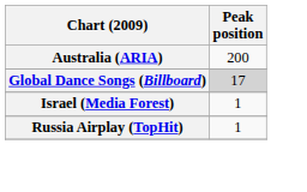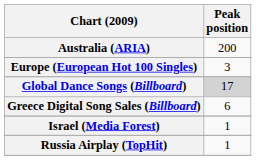 <table class="wikitable sortable plainrowheaders" style="text-align:center">
 <tr>
 <th scope="col">Chart (2009)</th>
 <th scope="col">Peak<br>position</th>
 </tr>
 <tr>
 <th scope="row">Australia (<a href='#'>ARIA</a>)</th>
 <td>200</td>
 </tr>
 <tr>
 </tr>
 <tr>
 </tr>
 <tr>
 </tr>
 <tr>
 </tr>
 <tr>
+<th scope="row">Europe (<a href='#'>European Hot 100 Singles</a>)</th>
+<td>3</td>
+</tr>
+<tr>
 </tr>
 <tr>
 </tr>
 <tr>
 <th scope="row"><a href='#'>Global Dance Songs</a> (<em><a href='#'>Billboard</a></em>)</th>
 <td style="background: lightgrey;">17</td>
+</tr>
+<tr>
+<th scope="row">Greece Digital Song Sales (<em><a href='#'>Billboard</a></em>)</th>
+<td>6</td>
 </tr>
 <tr>
 </tr>
 <tr>
 </tr>
 <tr>
 <th scope="row">Israel (<a href='#'>Media Forest</a>)</th>
 <td>1</td>
 </tr>
 <tr>
 </tr>
 <tr>
 </tr>
 <tr>
 </tr>
 <tr>
 <th scope="row">Russia Airplay (<a href='#'>TopHit</a>)</th>
 <td>1</td>
 </tr>
 <tr>
 </tr>
 <tr>
 </tr>
 <tr>
 </tr>
 <tr>
 </tr>
 <tr>
 </tr>
 </table>
